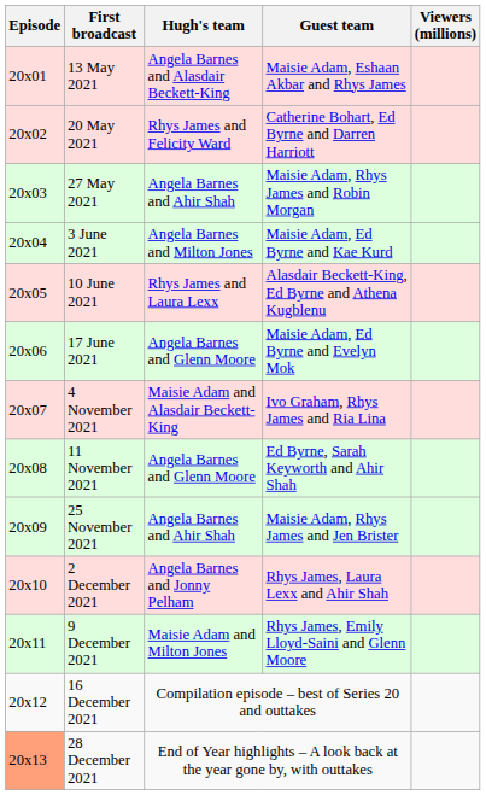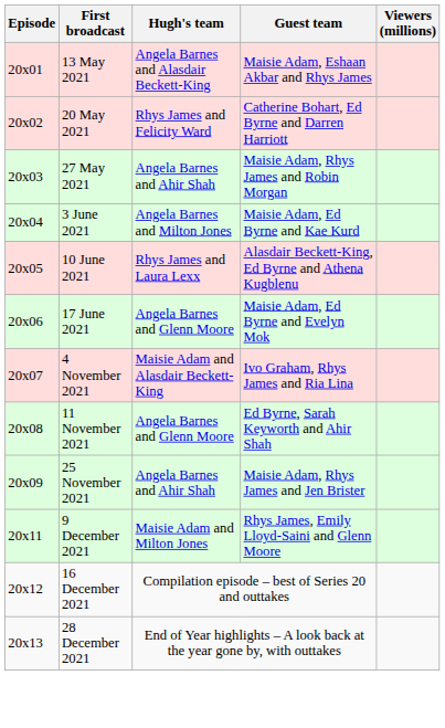 <table class="wikitable" style="width:80%;">
 <tr>
 <th style="width:9%;">Episode</th>
 <th style="width:18%;">First broadcast</th>
 <th style="width:32%;">Hugh's team</th>
 <th style="width:41%;">Guest team</th>
 <th style="width:41%;">Viewers<br>(millions)</th>
 </tr>
 <tr style="background:#fdd;">
 <td>20x01</td>
 <td>13 May 2021</td>
 <td><a href='#'>Angela Barnes</a> and <a href='#'>Alasdair Beckett-King</a></td>
 <td><a href='#'>Maisie Adam</a>, <a href='#'>Eshaan Akbar</a> and <a href='#'>Rhys James</a></td>
 <td></td>
 </tr>
 <tr style="background:#fdd;">
 <td>20x02</td>
 <td>20 May 2021</td>
 <td><a href='#'>Rhys James</a> and <a href='#'>Felicity Ward</a></td>
 <td><a href='#'>Catherine Bohart</a>, <a href='#'>Ed Byrne</a> and <a href='#'>Darren Harriott</a></td>
 <td></td>
 </tr>
 <tr style="background:#dfd;">
 <td>20x03</td>
 <td>27 May 2021</td>
 <td><a href='#'>Angela Barnes</a> and <a href='#'>Ahir Shah</a></td>
 <td><a href='#'>Maisie Adam</a>, <a href='#'>Rhys James</a> and <a href='#'>Robin Morgan</a></td>
 <td></td>
 </tr>
 <tr style="background:#dfd;">
 <td>20x04</td>
 <td>3 June 2021</td>
 <td><a href='#'>Angela Barnes</a> and <a href='#'>Milton Jones</a></td>
 <td><a href='#'>Maisie Adam</a>, <a href='#'>Ed Byrne</a> and <a href='#'>Kae Kurd</a></td>
 <td></td>
 </tr>
 <tr style="background:#fdd;">
 <td>20x05</td>
 <td>10 June 2021</td>
 <td><a href='#'>Rhys James</a> and <a href='#'>Laura Lexx</a></td>
 <td><a href='#'>Alasdair Beckett-King</a>, <a href='#'>Ed Byrne</a> and <a href='#'>Athena Kugblenu</a></td>
 <td></td>
 </tr>
 <tr style="background:#dfd;">
 <td>20x06</td>
 <td>17 June 2021</td>
 <td><a href='#'>Angela Barnes</a> and <a href='#'>Glenn Moore</a></td>
 <td><a href='#'>Maisie Adam</a>, <a href='#'>Ed Byrne</a> and <a href='#'>Evelyn Mok</a></td>
 <td></td>
 </tr>
 <tr style="background:#fdd;">
 <td>20x07</td>
 <td>4 November 2021</td>
 <td><a href='#'>Maisie Adam</a> and <a href='#'>Alasdair Beckett-King</a></td>
 <td><a href='#'>Ivo Graham</a>, <a href='#'>Rhys James</a> and <a href='#'>Ria Lina</a></td>
 <td></td>
 </tr>
 <tr style="background:#dfd;">
 <td>20x08</td>
 <td>11 November 2021</td>
 <td><a href='#'>Angela Barnes</a> and <a href='#'>Glenn Moore</a></td>
 <td><a href='#'>Ed Byrne</a>, <a href='#'>Sarah Keyworth</a> and <a href='#'>Ahir Shah</a></td>
 <td></td>
 </tr>
 <tr style="background:#dfd;">
 <td>20x09</td>
 <td>25 November 2021</td>
 <td><a href='#'>Angela Barnes</a> and <a href='#'>Ahir Shah</a></td>
 <td><a href='#'>Maisie Adam</a>, <a href='#'>Rhys James</a> and <a href='#'>Jen Brister</a></td>
 <td></td>
 </tr>
-<tr style="background:#fdd;">
-<td>20x10</td>
-<td>2 December 2021</td>
-<td><a href='#'>Angela Barnes</a> and <a href='#'>Jonny Pelham</a></td>
-<td><a href='#'>Rhys James</a>, <a href='#'>Laura Lexx</a> and <a href='#'>Ahir Shah</a></td>
-<td></td>
-</tr>
 <tr style="background:#dfd;">
 <td>20x11</td>
 <td>9 December 2021</td>
 <td><a href='#'>Maisie Adam</a> and <a href='#'>Milton Jones</a></td>
 <td><a href='#'>Rhys James</a>, <a href='#'>Emily Lloyd-Saini</a> and <a href='#'>Glenn Moore</a></td>
 <td></td>
 </tr>
 <tr>
 <td>20x12</td>
 <td>16 December 2021</td>
 <td colspan="2" style="text-align:center;">Compilation episode – best of Series 20 and outtakes</td>
 <td></td>
 </tr>
 <tr>
-<td style="background: lightsalmon;">20x13</td>
+<td>20x13</td>
 <td>28 December 2021</td>
 <td colspan="2" style="text-align:center;">End of Year highlights – A look back at the year gone by, with outtakes</td>
 <td></td>
 </tr>
 </table>
